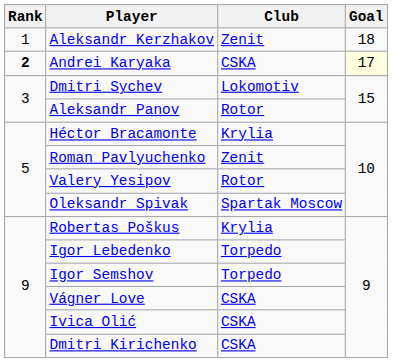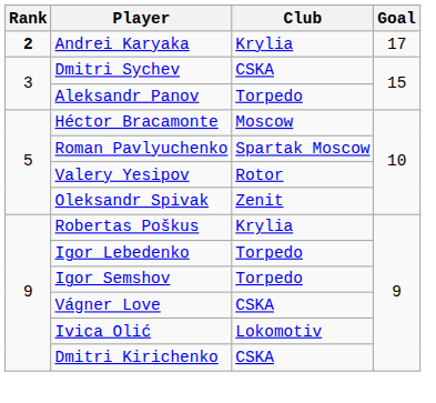 <table class="wikitable" style="text-align: center;">
 <tr>
 <th>Rank</th>
 <th>Player</th>
 <th>Club</th>
 <th>Goal</th>
 </tr>
 <tr>
-<td rowspan="1">1</td>
-<td style="text-align: left;"> <a href='#'>Aleksandr Kerzhakov</a></td>
-<td style="text-align: left;"><a href='#'>Zenit</a></td>
-<td rowspan="1">18</td>
-</tr>
-<tr>
 <td rowspan="1"><strong>2</strong></td>
 <td style="text-align: left;"> <a href='#'>Andrei Karyaka</a></td>
-<td style="text-align: left;"><a href='#'>CSKA</a></td>
-<td rowspan="1" style="background: lightyellow;">17</td>
+<td style="text-align: left;"><a href='#'>Krylia</a></td>
+<td rowspan="1">17</td>
 </tr>
 <tr>
 <td rowspan="2">3</td>
 <td style="text-align: left;"> <a href='#'>Dmitri Sychev</a></td>
-<td style="text-align: left;"><a href='#'>Lokomotiv</a></td>
+<td style="text-align: left;"><a href='#'>CSKA</a></td>
 <td rowspan="2">15</td>
 </tr>
 <tr>
 <td style="text-align: left;"> <a href='#'>Aleksandr Panov</a></td>
-<td style="text-align: left;"><a href='#'>Rotor</a></td>
+<td style="text-align: left;"><a href='#'>Torpedo</a></td>
 </tr>
 <tr>
 <td rowspan="4">5</td>
 <td style="text-align: left;"> <a href='#'>Héctor Bracamonte</a></td>
-<td style="text-align: left;"><a href='#'>Krylia</a></td>
+<td style="text-align: left;"><a href='#'>Moscow</a></td>
 <td rowspan="4">10</td>
 </tr>
 <tr>
 <td style="text-align: left;"> <a href='#'>Roman Pavlyuchenko</a></td>
-<td style="text-align: left;"><a href='#'>Zenit</a></td>
+<td style="text-align: left;"><a href='#'>Spartak Moscow</a></td>
 </tr>
 <tr>
 <td style="text-align: left;"> <a href='#'>Valery Yesipov</a></td>
 <td style="text-align: left;"><a href='#'>Rotor</a></td>
 </tr>
 <tr>
 <td style="text-align: left;"> <a href='#'>Oleksandr Spivak</a></td>
-<td style="text-align: left;"><a href='#'>Spartak Moscow</a></td>
+<td style="text-align: left;"><a href='#'>Zenit</a></td>
 </tr>
 <tr>
 <td rowspan="6">9</td>
 <td style="text-align: left;"> <a href='#'>Robertas Poškus</a></td>
 <td style="text-align: left;"><a href='#'>Krylia</a></td>
 <td rowspan="6">9</td>
 </tr>
 <tr>
 <td style="text-align: left;"> <a href='#'>Igor Lebedenko</a></td>
 <td style="text-align: left;"><a href='#'>Torpedo</a></td>
 </tr>
 <tr>
 <td style="text-align: left;"> <a href='#'>Igor Semshov</a></td>
 <td style="text-align: left;"><a href='#'>Torpedo</a></td>
 </tr>
 <tr>
 <td style="text-align: left;"> <a href='#'>Vágner Love</a></td>
 <td style="text-align: left;"><a href='#'>CSKA</a></td>
 </tr>
 <tr>
 <td style="text-align: left;"> <a href='#'>Ivica Olić</a></td>
-<td style="text-align: left;"><a href='#'>CSKA</a></td>
+<td style="text-align: left;"><a href='#'>Lokomotiv</a></td>
 </tr>
 <tr>
 <td style="text-align: left;"> <a href='#'>Dmitri Kirichenko</a></td>
 <td style="text-align: left;"><a href='#'>CSKA</a></td>
 </tr>
 </table>
